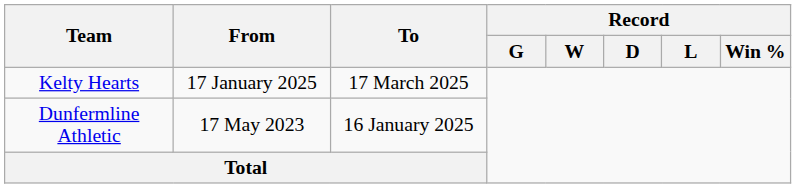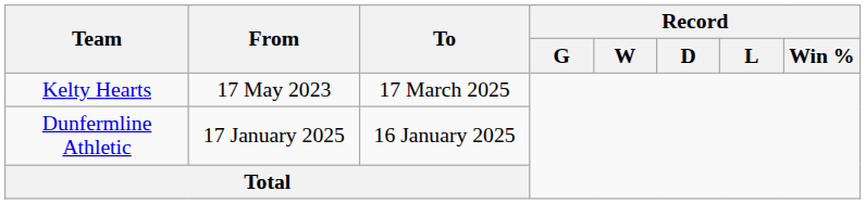 <table class="wikitable" style="text-align: center">
 <tr>
 <th rowspan="2!" style="width:130px;">Team</th>
 <th rowspan="2!" style="width:120px;">From</th>
 <th rowspan="2!" style="width:120px;">To</th>
 <th colspan=5>Record</th>
 </tr>
 <tr>
 <th width=40>G</th>
 <th width=40>W</th>
 <th width=40>D</th>
 <th width=40>L</th>
 <th width=50>Win %</th>
 </tr>
 <tr>
 <td align=centre><a href='#'>Kelty Hearts</a></td>
-<td align=centre>17 January 2025</td>
+<td align=centre>17 May 2023</td>
 <td align=centre>17 March 2025<br></td>
 </tr>
 <tr>
 <td align=centre><a href='#'>Dunfermline Athletic</a></td>
-<td align=centre>17 May 2023</td>
+<td align=centre>17 January 2025</td>
 <td align=centre>16 January 2025<br></td>
 </tr>
 <tr>
 <th colspan=3>Total<br></th>
 </tr>
 </table>
